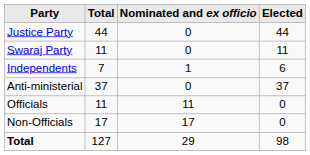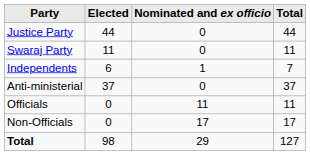 <table class="wikitable">
 <tr>
 <th style="background-color:#E9E9E9" align=left valign=top>Party</th>
+<th style="background-color:#E9E9E9" align=right>Elected</th>
+<th style="background-color:#E9E9E9" align=right>Nominated and <em>ex officio</em></th>
 <th style="background-color:#E9E9E9" align=right>Total</th>
-<th style="background-color:#E9E9E9" align=right>Nominated and <em>ex officio</em></th>
-<th style="background-color:#E9E9E9" align=right>Elected</th>
 </tr>
 <tr>
 <td align=left><a href='#'>Justice Party</a></td>
 <td align=center>44</td>
 <td align=center>0</td>
 <td align=center>44</td>
 </tr>
 <tr>
 <td align=left><a href='#'>Swaraj Party</a></td>
 <td align=center>11</td>
 <td align=center>0</td>
 <td align=center>11</td>
 </tr>
 <tr>
 <td align=left><a href='#'>Independents</a></td>
+<td align=center>6</td>
+<td align=center>1</td>
 <td align=center>7</td>
-<td align=center>1</td>
-<td align=center>6</td>
 </tr>
 <tr>
 <td align=left>Anti-ministerial</td>
 <td align=center>37</td>
 <td align=center>0</td>
 <td align=center>37</td>
 </tr>
 <tr>
 <td align=left>Officials</td>
+<td align=center>0</td>
 <td align=center>11</td>
 <td align=center>11</td>
-<td align=center>0</td>
 </tr>
 <tr>
 <td align=left>Non-Officials</td>
+<td align=center>0</td>
 <td align=center>17</td>
 <td align=center>17</td>
-<td align=center>0</td>
 </tr>
 <tr>
 <td align=left><strong>Total</strong></td>
+<td align=center>98</td>
+<td align=center>29</td>
 <td align=center>127</td>
-<td align=center>29</td>
-<td align=center>98</td>
 </tr>
 </table>
